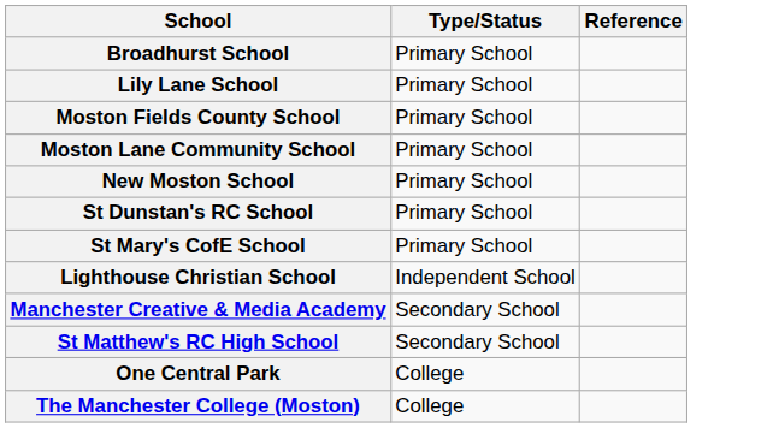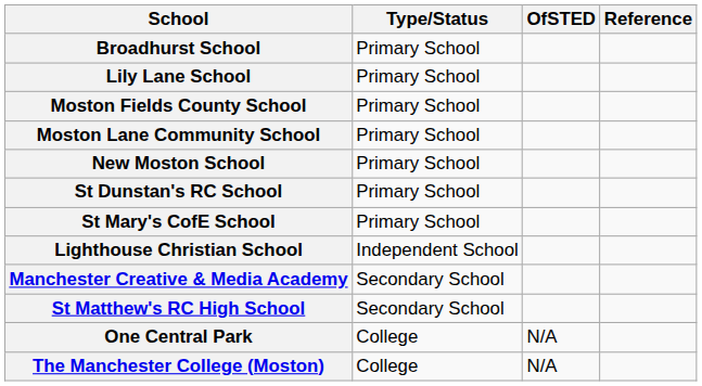 <table class="wikitable">
 <tr>
 <th>School</th>
 <th>Type/Status</th>
+<th>OfSTED</th>
 <th>Reference</th>
 </tr>
 <tr>
 <th>Broadhurst School</th>
 <td>Primary School</td>
 <td></td>
+<td></td>
 </tr>
 <tr>
 <th>Lily Lane School</th>
 <td>Primary School</td>
+<td></td>
 <td></td>
 </tr>
 <tr>
 <th>Moston Fields County School</th>
 <td>Primary School</td>
 <td></td>
+<td></td>
 </tr>
 <tr>
 <th>Moston Lane Community School</th>
 <td>Primary School</td>
+<td></td>
 <td></td>
 </tr>
 <tr>
 <th>New Moston School</th>
 <td>Primary School</td>
 <td></td>
+<td></td>
 </tr>
 <tr>
 <th>St Dunstan's RC School</th>
 <td>Primary School</td>
+<td></td>
 <td></td>
 </tr>
 <tr>
 <th>St Mary's CofE School</th>
 <td>Primary School</td>
 <td></td>
+<td></td>
 </tr>
 <tr>
 <th>Lighthouse Christian School</th>
 <td>Independent School</td>
+<td></td>
 <td></td>
 </tr>
 <tr>
 <th><a href='#'>Manchester Creative & Media Academy</a></th>
 <td>Secondary School</td>
 <td></td>
+<td></td>
 </tr>
 <tr>
 <th><a href='#'>St Matthew's RC High School</a></th>
 <td>Secondary School</td>
 <td></td>
+<td></td>
 </tr>
 <tr>
 <th>One Central Park</th>
 <td>College</td>
+<td>N/A</td>
 <td></td>
 </tr>
 <tr>
 <th><a href='#'>The Manchester College (Moston)</a></th>
 <td>College</td>
+<td>N/A</td>
 <td></td>
 </tr>
 </table>
